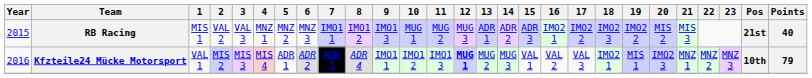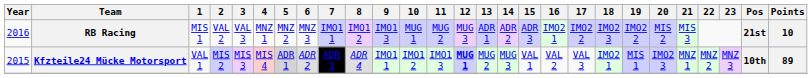 <table class="wikitable" style="text-align:center; font-size:85%">
 <tr>
 <th>Year</th>
 <th>Team</th>
 <th>1</th>
 <th>2</th>
 <th>3</th>
 <th>4</th>
 <th>5</th>
 <th>6</th>
 <th>7</th>
 <th>8</th>
 <th>9</th>
 <th>10</th>
 <th>11</th>
 <th>12</th>
 <th>13</th>
 <th>14</th>
 <th>15</th>
 <th>16</th>
 <th>17</th>
 <th>18</th>
 <th>19</th>
 <th>20</th>
 <th>21</th>
 <th>22</th>
 <th>23</th>
 <th>Pos</th>
 <th>Points</th>
 </tr>
 <tr>
-<td><a href='#'>2015</a></td>
+<td><a href='#'>2016</a></td>
 <th nowrap>RB Racing</th>
 <td><a href='#'>MIS<br>1</a></td>
 <td><a href='#'>VAL<br>2</a></td>
 <td><a href='#'>VAL<br>3</a></td>
 <td><a href='#'>MNZ<br>1</a></td>
 <td><a href='#'>MNZ<br>2</a></td>
 <td><a href='#'>MNZ<br>3</a></td>
 <td style="background:#cfcfff"><a href='#'>IMO1<br>1</a><br></td>
 <td style="background:#efcfff"><a href='#'>IMO1<br>2</a><br></td>
 <td style="background:#cfcfff"><a href='#'>IMO1<br>3</a><br></td>
 <td style="background:#cfcfff"><a href='#'>MUG<br>1</a><br></td>
 <td style="background:#cfcfff"><a href='#'>MUG<br>2</a><br></td>
 <td style="background:#efcfff"><a href='#'>MUG<br>3</a><br></td>
 <td style="background:#cfcfff"><a href='#'>ADR<br>1</a><br></td>
 <td style="background:#efcfff"><a href='#'>ADR<br>2</a><br></td>
 <td style="background:#cfcfff"><a href='#'>ADR<br>3</a><br></td>
 <td style="background:#dfffdf"><a href='#'>IMO2<br>1</a><br></td>
 <td style="background:#cfcfff"><a href='#'>IMO2<br>2</a><br></td>
 <td style="background:#cfcfff"><a href='#'>IMO2<br>3</a><br></td>
 <td style="background:#cfcfff"><a href='#'>IMO2<br>2</a><br></td>
 <td style="background:#cfcfff"><a href='#'>MIS<br>2</a><br></td>
 <td style="background:#dfffdf"><a href='#'>MIS<br>3</a><br></td>
 <td colspan=2></td>
 <th>21st</th>
-<th>40</th>
+<th>10</th>
 </tr>
 <tr>
-<td><a href='#'>2016</a></td>
+<td><a href='#'>2015</a></td>
 <th nowrap><a href='#'>Kfzteile24 Mücke Motorsport</a></th>
 <td><a href='#'>VAL<br>1</a></td>
 <td style="background:#cfcfff"><a href='#'>MIS<br>2</a><br></td>
 <td style="background:#efcfff"><a href='#'>MIS<br>3</a><br></td>
 <td style="background:#FFCFCF"><a href='#'>MIS<br>4</a><br></td>
-<td><a href='#'>ADR<br>1</a></td>
+<td style="background: lightgrey;"><a href='#'>ADR<br>1</a></td>
 <td style="background:#dfdfdf"><em><a href='#'>ADR<br>2</a></em><br></td>
 <td style="background:#000000;color:#FFFFFF"><a href='#'>ADR<br>3</a><br></td>
 <td style="background:#dfdfdf"><em><a href='#'>ADR<br>4</a></em><br></td>
 <td style="background:#dfffdf"><a href='#'>IMO1<br>1</a><br></td>
 <td style="background:#dfffdf"><a href='#'>IMO1<br>2</a><br></td>
 <td style="background:#dfffdf"><a href='#'>IMO1<br>3</a><br></td>
 <td style="background:#cfcfff"><strong><a href='#'>MUG<br>1</a><br></strong></td>
 <td style="background:#dfffdf"><a href='#'>MUG<br>2</a><br></td>
 <td style="background:#dfffdf"><a href='#'>MUG<br>3</a><br></td>
 <td><a href='#'>VAL<br>1</a></td>
 <td><a href='#'>VAL<br>2</a></td>
 <td><a href='#'>VAL<br>3</a></td>
 <td style="background:#dfffdf"><a href='#'>IMO2<br>1</a><br></td>
 <td style="background:#cfcfff"><a href='#'>MIS<br>1</a><br></td>
 <td style="background:#cfcfff"><a href='#'>IMO2<br>3</a><br></td>
 <td style="background:#dfffdf"><a href='#'>MNZ<br>1</a><br></td>
 <td style="background:#dfffdf"><a href='#'>MNZ<br>2</a><br></td>
 <td style="background:#efcfff"><a href='#'>MNZ<br>3</a><br></td>
 <th>10th</th>
-<th>79</th>
+<th>89</th>
 </tr>
 <tr>
 </tr>
 </table>
